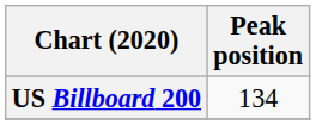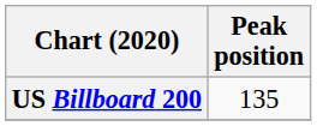 <table class="wikitable sortable plainrowheaders" style="text-align:center">
 <tr>
 <th scope="col">Chart (2020)</th>
 <th scope="col">Peak<br>position</th>
 </tr>
 <tr>
 <th scope="row">US <a href='#'><em>Billboard</em> 200</a></th>
-<td>134</td>
+<td>135</td>
 </tr>
 <tr>
 </tr>
 <tr>
 </tr>
 </table>
